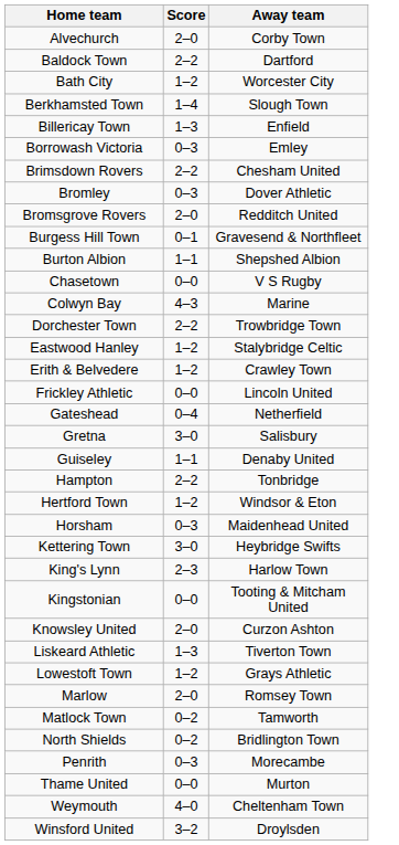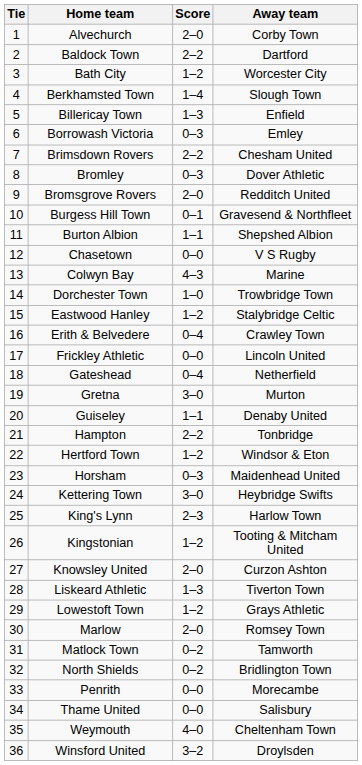 <table class="wikitable" style="text-align:center;">
 <tr>
+<th width=20>Tie</th>
 <th width=175>Home team</th>
 <th width=20>Score</th>
 <th width=175>Away team</th>
 </tr>
 <tr>
+<td>1</td>
 <td>Alvechurch</td>
 <td>2–0</td>
 <td>Corby Town</td>
 </tr>
 <tr>
+<td>2</td>
 <td>Baldock Town</td>
 <td>2–2</td>
 <td>Dartford</td>
 </tr>
 <tr>
+<td>3</td>
 <td>Bath City</td>
 <td>1–2</td>
 <td>Worcester City</td>
 </tr>
 <tr>
+<td>4</td>
 <td>Berkhamsted Town</td>
 <td>1–4</td>
 <td>Slough Town</td>
 </tr>
 <tr>
+<td>5</td>
 <td>Billericay Town</td>
 <td>1–3</td>
 <td>Enfield</td>
 </tr>
 <tr>
+<td>6</td>
 <td>Borrowash Victoria</td>
 <td>0–3</td>
 <td>Emley</td>
 </tr>
 <tr>
+<td>7</td>
 <td>Brimsdown Rovers</td>
 <td>2–2</td>
 <td>Chesham United</td>
 </tr>
 <tr>
+<td>8</td>
 <td>Bromley</td>
 <td>0–3</td>
 <td>Dover Athletic</td>
 </tr>
 <tr>
+<td>9</td>
 <td>Bromsgrove Rovers</td>
 <td>2–0</td>
 <td>Redditch United</td>
 </tr>
 <tr>
+<td>10</td>
 <td>Burgess Hill Town</td>
 <td>0–1</td>
 <td>Gravesend & Northfleet</td>
 </tr>
 <tr>
+<td>11</td>
 <td>Burton Albion</td>
 <td>1–1</td>
 <td>Shepshed Albion</td>
 </tr>
 <tr>
+<td>12</td>
 <td>Chasetown</td>
 <td>0–0</td>
 <td>V S Rugby</td>
 </tr>
 <tr>
+<td>13</td>
 <td>Colwyn Bay</td>
 <td>4–3</td>
 <td>Marine</td>
 </tr>
 <tr>
+<td>14</td>
 <td>Dorchester Town</td>
-<td>2–2</td>
+<td>1–0</td>
 <td>Trowbridge Town</td>
 </tr>
 <tr>
+<td>15</td>
 <td>Eastwood Hanley</td>
 <td>1–2</td>
 <td>Stalybridge Celtic</td>
 </tr>
 <tr>
+<td>16</td>
 <td>Erith & Belvedere</td>
-<td>1–2</td>
+<td>0–4</td>
 <td>Crawley Town</td>
 </tr>
 <tr>
+<td>17</td>
 <td>Frickley Athletic</td>
 <td>0–0</td>
 <td>Lincoln United</td>
 </tr>
 <tr>
+<td>18</td>
 <td>Gateshead</td>
 <td>0–4</td>
 <td>Netherfield</td>
 </tr>
 <tr>
+<td>19</td>
 <td>Gretna</td>
 <td>3–0</td>
-<td>Salisbury</td>
+<td>Murton</td>
 </tr>
 <tr>
+<td>20</td>
 <td>Guiseley</td>
 <td>1–1</td>
 <td>Denaby United</td>
 </tr>
 <tr>
+<td>21</td>
 <td>Hampton</td>
 <td>2–2</td>
 <td>Tonbridge</td>
 </tr>
 <tr>
+<td>22</td>
 <td>Hertford Town</td>
 <td>1–2</td>
 <td>Windsor & Eton</td>
 </tr>
 <tr>
+<td>23</td>
 <td>Horsham</td>
 <td>0–3</td>
 <td>Maidenhead United</td>
 </tr>
 <tr>
+<td>24</td>
 <td>Kettering Town</td>
 <td>3–0</td>
 <td>Heybridge Swifts</td>
 </tr>
 <tr>
+<td>25</td>
 <td>King's Lynn</td>
 <td>2–3</td>
 <td>Harlow Town</td>
 </tr>
 <tr>
+<td>26</td>
 <td>Kingstonian</td>
-<td>0–0</td>
+<td>1–2</td>
 <td>Tooting & Mitcham United</td>
 </tr>
 <tr>
+<td>27</td>
 <td>Knowsley United</td>
 <td>2–0</td>
 <td>Curzon Ashton</td>
 </tr>
 <tr>
+<td>28</td>
 <td>Liskeard Athletic</td>
 <td>1–3</td>
 <td>Tiverton Town</td>
 </tr>
 <tr>
+<td>29</td>
 <td>Lowestoft Town</td>
 <td>1–2</td>
 <td>Grays Athletic</td>
 </tr>
 <tr>
+<td>30</td>
 <td>Marlow</td>
 <td>2–0</td>
 <td>Romsey Town</td>
 </tr>
 <tr>
+<td>31</td>
 <td>Matlock Town</td>
 <td>0–2</td>
 <td>Tamworth</td>
 </tr>
 <tr>
+<td>32</td>
 <td>North Shields</td>
 <td>0–2</td>
 <td>Bridlington Town</td>
 </tr>
 <tr>
+<td>33</td>
 <td>Penrith</td>
-<td>0–3</td>
+<td>0–0</td>
 <td>Morecambe</td>
 </tr>
 <tr>
+<td>34</td>
 <td>Thame United</td>
 <td>0–0</td>
-<td>Murton</td>
+<td>Salisbury</td>
 </tr>
 <tr>
+<td>35</td>
 <td>Weymouth</td>
 <td>4–0</td>
 <td>Cheltenham Town</td>
 </tr>
 <tr>
+<td>36</td>
 <td>Winsford United</td>
 <td>3–2</td>
 <td>Droylsden</td>
 </tr>
 </table>
